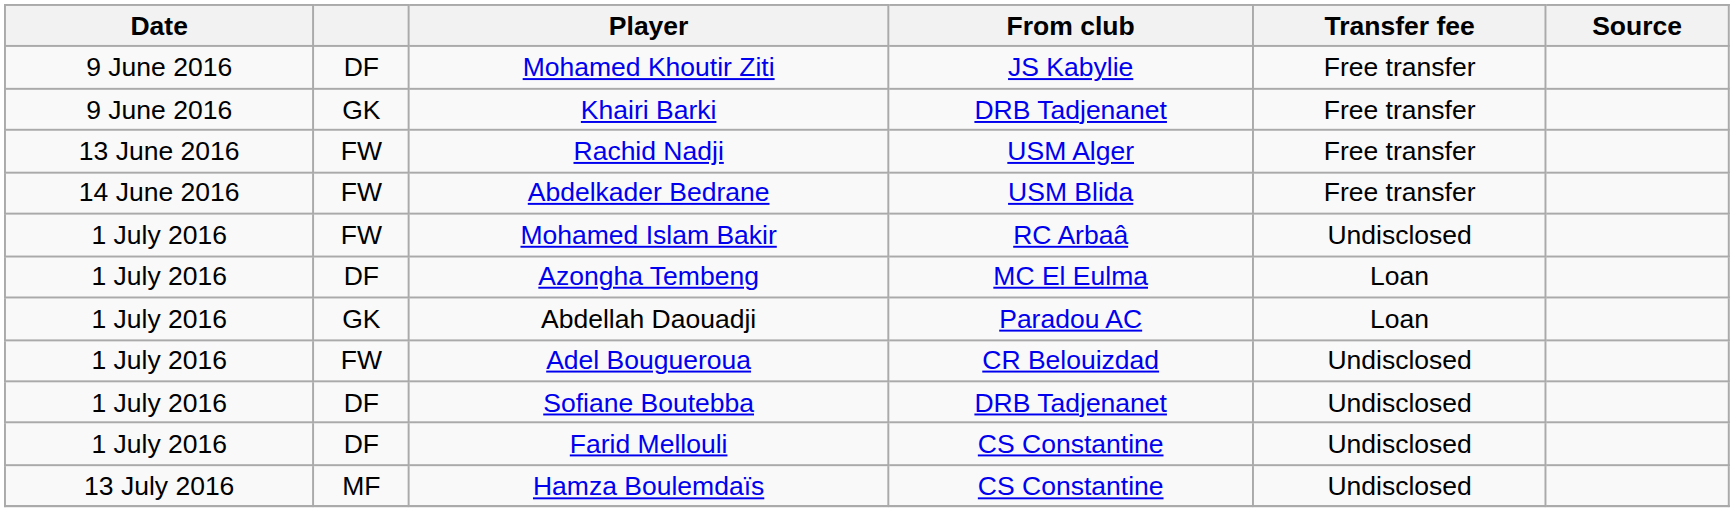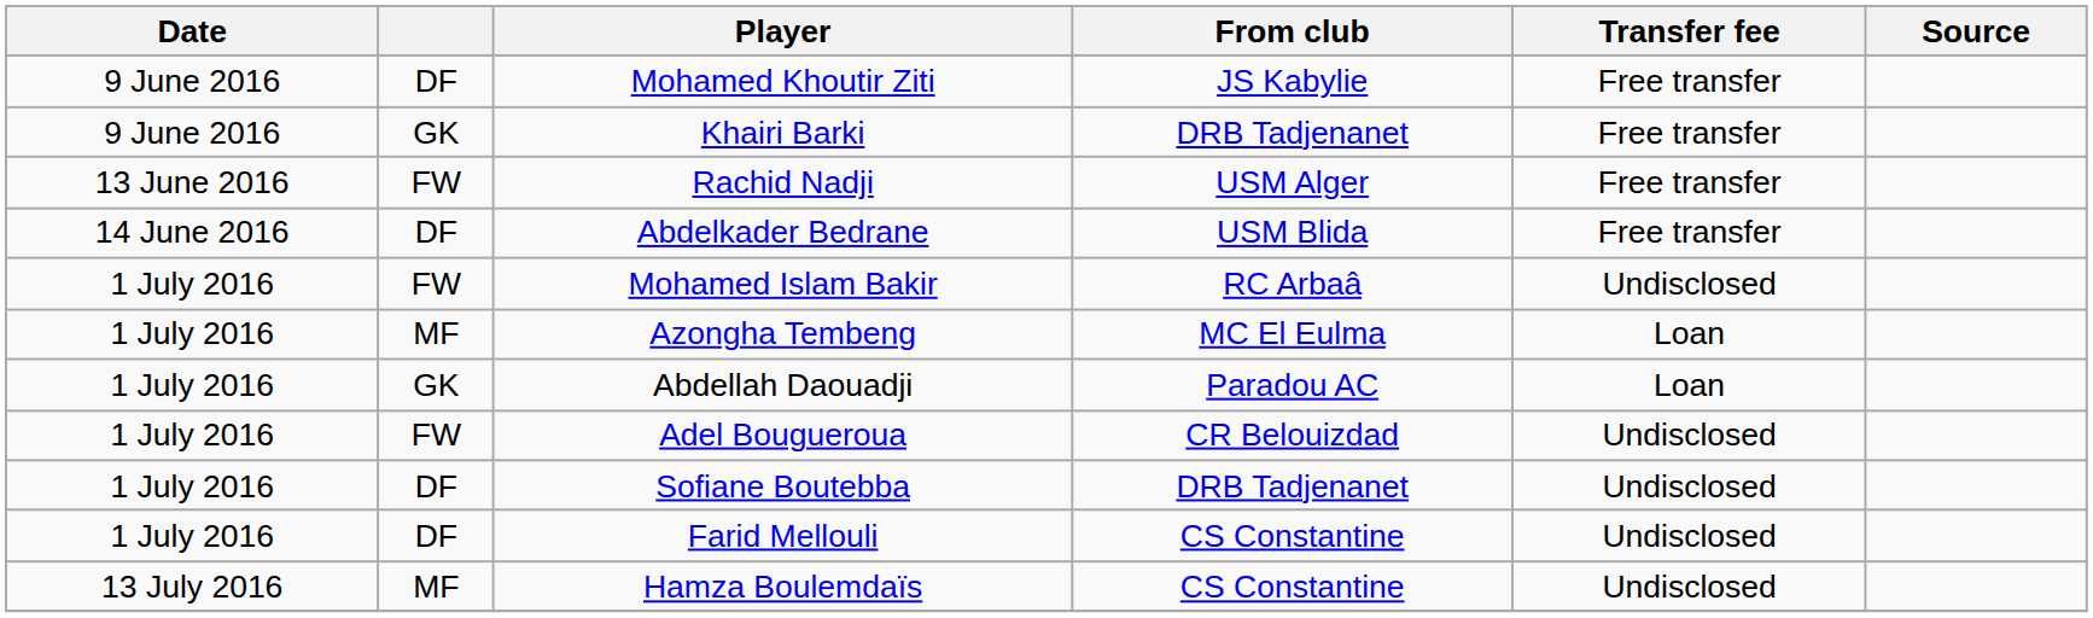 <table class="wikitable sortable" style="width:70%; text-align:center; font-size:85%; text-align:centre;">
 <tr>
 <th>Date</th>
 <th></th>
 <th>Player</th>
 <th>From club</th>
 <th>Transfer fee</th>
 <th>Source</th>
 </tr>
 <tr>
 <td>9 June 2016</td>
 <td>DF</td>
 <td> <a href='#'>Mohamed Khoutir Ziti</a></td>
 <td><a href='#'>JS Kabylie</a></td>
 <td>Free transfer</td>
 <td></td>
 </tr>
 <tr>
 <td>9 June 2016</td>
 <td>GK</td>
 <td> <a href='#'>Khairi Barki</a></td>
 <td><a href='#'>DRB Tadjenanet</a></td>
 <td>Free transfer</td>
 <td></td>
 </tr>
 <tr>
 <td>13 June 2016</td>
 <td>FW</td>
 <td> <a href='#'>Rachid Nadji</a></td>
 <td><a href='#'>USM Alger</a></td>
 <td>Free transfer</td>
 <td></td>
 </tr>
 <tr>
 <td>14 June 2016</td>
-<td>FW</td>
+<td>DF</td>
 <td> <a href='#'>Abdelkader Bedrane</a></td>
 <td><a href='#'>USM Blida</a></td>
 <td>Free transfer</td>
 <td></td>
 </tr>
 <tr>
 <td>1 July 2016</td>
 <td>FW</td>
 <td> <a href='#'>Mohamed Islam Bakir</a></td>
 <td><a href='#'>RC Arbaâ</a></td>
 <td>Undisclosed</td>
 <td></td>
 </tr>
 <tr>
 <td>1 July 2016</td>
-<td>DF</td>
+<td>MF</td>
 <td> <a href='#'>Azongha Tembeng</a></td>
 <td><a href='#'>MC El Eulma</a></td>
 <td>Loan</td>
 <td></td>
 </tr>
 <tr>
 <td>1 July 2016</td>
 <td>GK</td>
 <td> Abdellah Daouadji</td>
 <td><a href='#'>Paradou AC</a></td>
 <td>Loan</td>
 <td></td>
 </tr>
 <tr>
 <td>1 July 2016</td>
 <td>FW</td>
 <td> <a href='#'>Adel Bougueroua</a></td>
 <td><a href='#'>CR Belouizdad</a></td>
 <td>Undisclosed</td>
 <td></td>
 </tr>
 <tr>
 <td>1 July 2016</td>
 <td>DF</td>
 <td> <a href='#'>Sofiane Boutebba</a></td>
 <td><a href='#'>DRB Tadjenanet</a></td>
 <td>Undisclosed</td>
 <td></td>
 </tr>
 <tr>
 <td>1 July 2016</td>
 <td>DF</td>
 <td> <a href='#'>Farid Mellouli</a></td>
 <td><a href='#'>CS Constantine</a></td>
 <td>Undisclosed</td>
 <td></td>
 </tr>
 <tr>
 <td>13 July 2016</td>
 <td>MF</td>
 <td> <a href='#'>Hamza Boulemdaïs</a></td>
 <td><a href='#'>CS Constantine</a></td>
 <td>Undisclosed</td>
 <td></td>
 </tr>
 <tr>
 </tr>
 </table>
